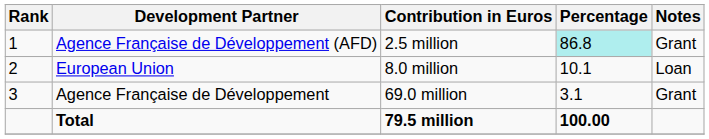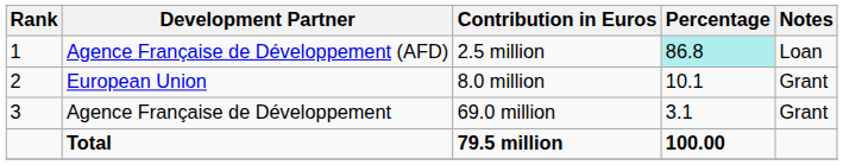 <table class="wikitable sortable" style="margin: 0.5em auto">
 <tr>
 <th>Rank</th>
 <th>Development Partner</th>
 <th>Contribution in Euros</th>
 <th>Percentage</th>
 <th>Notes</th>
 </tr>
 <tr>
 <td>1</td>
 <td><a href='#'>Agence Française de Développement</a> (AFD)</td>
 <td>2.5 million</td>
 <td style="background: paleturquoise;">86.8</td>
-<td>Grant</td>
+<td>Loan</td>
 </tr>
 <tr>
 <td>2</td>
 <td><a href='#'>European Union</a></td>
 <td>8.0 million</td>
 <td>10.1</td>
-<td>Loan</td>
+<td>Grant</td>
 </tr>
 <tr>
 <td>3</td>
 <td>Agence Française de Développement</td>
 <td>69.0 million</td>
 <td>3.1</td>
 <td>Grant</td>
 </tr>
 <tr>
 <td></td>
 <td><strong>Total</strong></td>
 <td><strong>79.5 million</strong></td>
 <td><strong>100.00</strong></td>
 <td></td>
 </tr>
 <tr>
 </tr>
 </table>
